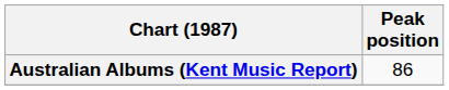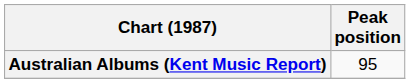 <table class="wikitable sortable plainrowheaders">
 <tr>
 <th>Chart (1987)</th>
 <th>Peak<br>position</th>
 </tr>
 <tr>
 <th scope="row">Australian Albums (<a href='#'>Kent Music Report</a>)</th>
-<td align="center">86</td>
+<td align="center">95</td>
 </tr>
 <tr>
 </tr>
 </table>
